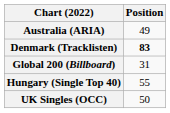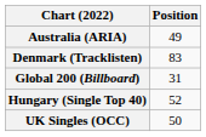 <table class="wikitable sortable plainrowheaders" style="text-align:center">
 <tr>
 <th scope="col">Chart (2022)</th>
 <th scope="col">Position</th>
 </tr>
 <tr>
 <th scope="row">Australia (ARIA)</th>
 <td>49</td>
 </tr>
 <tr>
 <th scope="row">Denmark (Tracklisten)</th>
-<td><strong>83</strong></td>
+<td>83</td>
 </tr>
 <tr>
 <th scope="row">Global 200 (<em>Billboard</em>)</th>
 <td>31</td>
 </tr>
 <tr>
 <th scope="row">Hungary (Single Top 40)</th>
-<td>55</td>
+<td>52</td>
 </tr>
 <tr>
 <th scope="row">UK Singles (OCC)</th>
 <td>50</td>
 </tr>
 </table>
